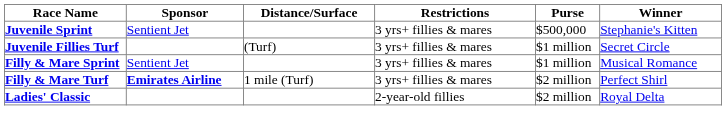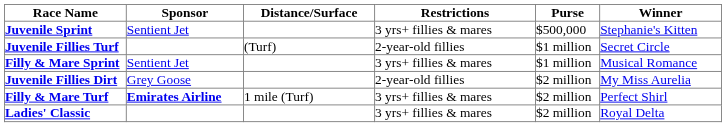 <table border="1" cellpadding="0" style="border-collapse: collapse; font-size:90%">
 <tr bgcolor="FFFFFF" align="center">
 <td width="130px"><strong>Race Name</strong></td>
 <td width="125px"><strong>Sponsor</strong></td>
 <td width="140px"><strong>Distance/Surface</strong></td>
 <td width="172px"><strong>Restrictions</strong></td>
 <td width="68px"><strong>Purse</strong></td>
 <td width="130px"><strong>Winner</strong></td>
 </tr>
 <tr>
 <td><strong><a href='#'>Juvenile Sprint</a></strong></td>
 <td><a href='#'>Sentient Jet</a></td>
 <td></td>
 <td>3 yrs+ fillies & mares</td>
 <td>$500,000</td>
 <td><a href='#'>Stephanie's Kitten</a></td>
 </tr>
 <tr>
 <td><strong><a href='#'>Juvenile Fillies Turf</a></strong></td>
 <td></td>
 <td> (Turf)</td>
-<td>3 yrs+ fillies & mares</td>
+<td>2-year-old fillies</td>
 <td>$1 million</td>
 <td><a href='#'>Secret Circle</a></td>
 </tr>
 <tr>
 <td><strong><a href='#'>Filly & Mare Sprint</a></strong></td>
 <td><a href='#'>Sentient Jet</a></td>
 <td></td>
 <td>3 yrs+ fillies & mares</td>
 <td>$1 million</td>
 <td><a href='#'>Musical Romance</a></td>
+</tr>
+<tr>
+<td><strong><a href='#'>Juvenile Fillies Dirt</a></strong></td>
+<td><a href='#'>Grey Goose</a></td>
+<td></td>
+<td>2-year-old fillies</td>
+<td>$2 million</td>
+<td><a href='#'>My Miss Aurelia</a></td>
 </tr>
 <tr>
 <td><strong><a href='#'>Filly & Mare Turf</a></strong></td>
 <td><strong><a href='#'>Emirates Airline</a></strong></td>
 <td>1 mile (Turf)</td>
 <td>3 yrs+ fillies & mares</td>
 <td>$2 million</td>
 <td><a href='#'>Perfect Shirl</a></td>
 </tr>
 <tr>
 <td><strong><a href='#'>Ladies' Classic</a></strong></td>
 <td></td>
 <td></td>
-<td>2-year-old fillies</td>
+<td>3 yrs+ fillies & mares</td>
 <td>$2 million</td>
 <td><a href='#'>Royal Delta</a></td>
 </tr>
 </table>
